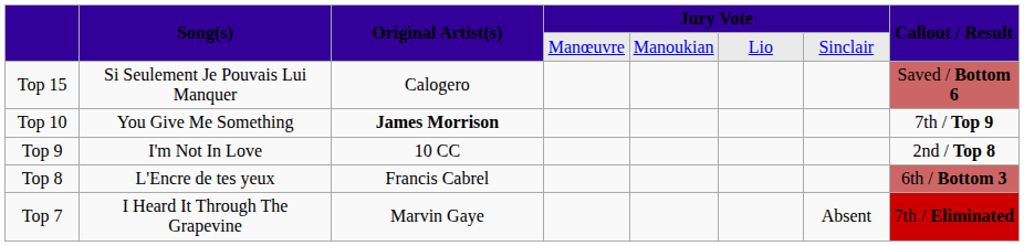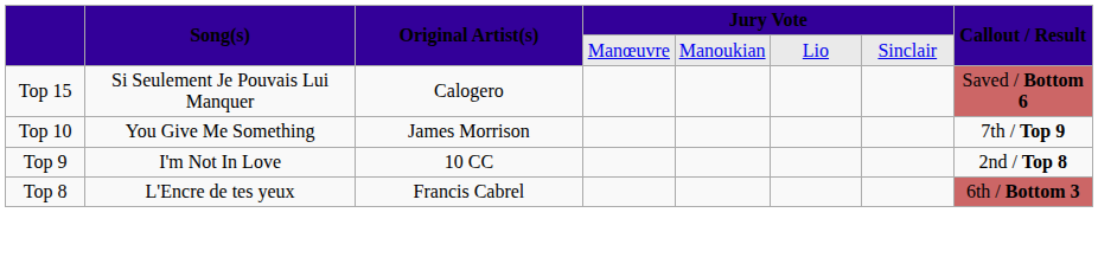 <table class = "wikitable" style="text-align:center">
 <tr>
 <th rowspan=2 width="60px" style="background:#330099; text-align:center;"><span></span></th>
 <th rowspan=2 width="220px" style="background:#330099; text-align:center;"><span>Song(s)</span></th>
 <th rowspan=2 width="185px" style="background:#330099; text-align:center;"><span>Original Artist(s)</span></th>
 <th colspan=4 style="background:#330099; text-align:center;"><span>Jury Vote</span></th>
 <th rowspan=2 width="110px" style="background:#330099; text-align:center;"><span>Callout / Result</span></th>
 </tr>
 <tr>
 <td width="70px" style="background:#EAEAEA; text-align:center;"><a href='#'><span>Manœuvre</span></a></td>
 <td width="70px" style="background:#EAEAEA; text-align:center;"><a href='#'><span>Manoukian</span></a></td>
 <td width="70px" style="background:#EAEAEA; text-align:center;"><a href='#'><span>Lio</span></a></td>
 <td width="70px" style="background:#EAEAEA; text-align:center;"><a href='#'><span>Sinclair</span></a></td>
 </tr>
 <tr>
 <td>Top 15</td>
 <td>Si Seulement Je Pouvais Lui Manquer</td>
 <td>Calogero</td>
 <td></td>
 <td></td>
 <td></td>
 <td></td>
 <td bgcolor="#CC6666">Saved / <strong>Bottom 6</strong></td>
 </tr>
 <tr>
 <td>Top 10</td>
 <td>You Give Me Something</td>
-<td><strong>James Morrison</strong></td>
+<td>James Morrison</td>
 <td></td>
 <td></td>
 <td></td>
 <td></td>
 <td>7th / <strong>Top 9</strong></td>
 </tr>
 <tr>
 <td>Top 9</td>
 <td>I'm Not In Love</td>
 <td>10 CC</td>
 <td></td>
 <td></td>
 <td></td>
 <td></td>
 <td>2nd / <strong>Top 8</strong></td>
 </tr>
 <tr>
 <td>Top 8</td>
 <td>L'Encre de tes yeux</td>
 <td>Francis Cabrel</td>
 <td></td>
 <td></td>
 <td></td>
 <td></td>
 <td bgcolor="#CC6666">6th / <strong>Bottom 3</strong></td>
 </tr>
 <tr>
-<td>Top 7</td>
-<td>I Heard It Through The Grapevine</td>
-<td>Marvin Gaye</td>
-<td></td>
-<td></td>
-<td></td>
-<td>Absent</td>
-<td bgcolor="#CC0000">7th / <strong>Eliminated</strong></td>
-</tr>
-<tr>
 </tr>
 </table>
